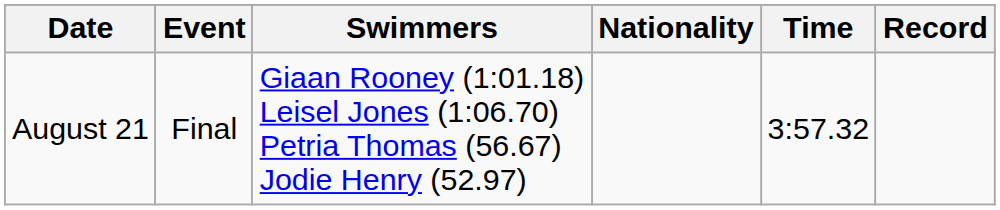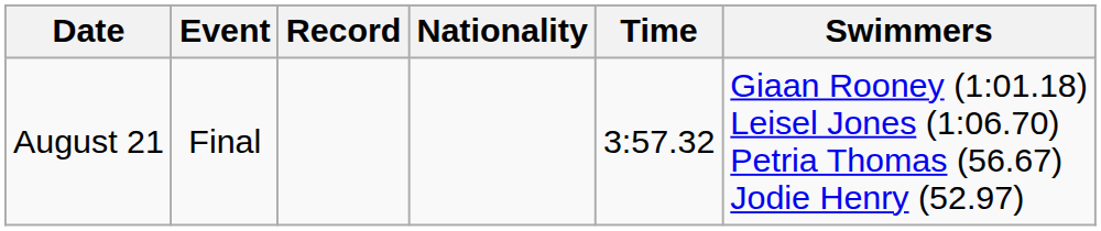 <table class=wikitable style=text-align:center>
 <tr>
 <th>Date</th>
 <th>Event</th>
-<th>Swimmers</th>
+<th>Record</th>
 <th>Nationality</th>
 <th>Time</th>
-<th>Record</th>
+<th>Swimmers</th>
 </tr>
 <tr>
 <td>August 21</td>
 <td>Final</td>
-<td align=left><a href='#'>Giaan Rooney</a> (1:01.18)<br><a href='#'>Leisel Jones</a> (1:06.70)<br><a href='#'>Petria Thomas</a> (56.67)<br><a href='#'>Jodie Henry</a> (52.97)</td>
+<td></td>
 <td align=left></td>
 <td>3:57.32</td>
-<td></td>
+<td align=left><a href='#'>Giaan Rooney</a> (1:01.18)<br><a href='#'>Leisel Jones</a> (1:06.70)<br><a href='#'>Petria Thomas</a> (56.67)<br><a href='#'>Jodie Henry</a> (52.97)</td>
 </tr>
 </table>
